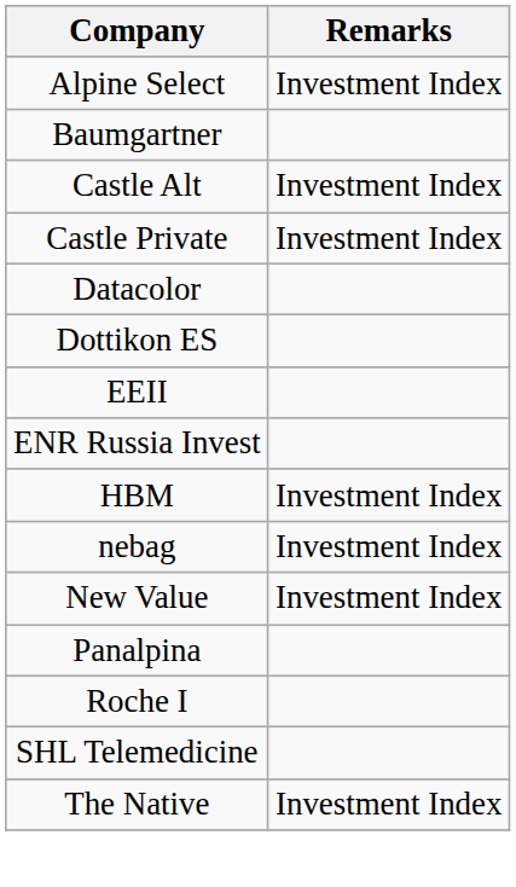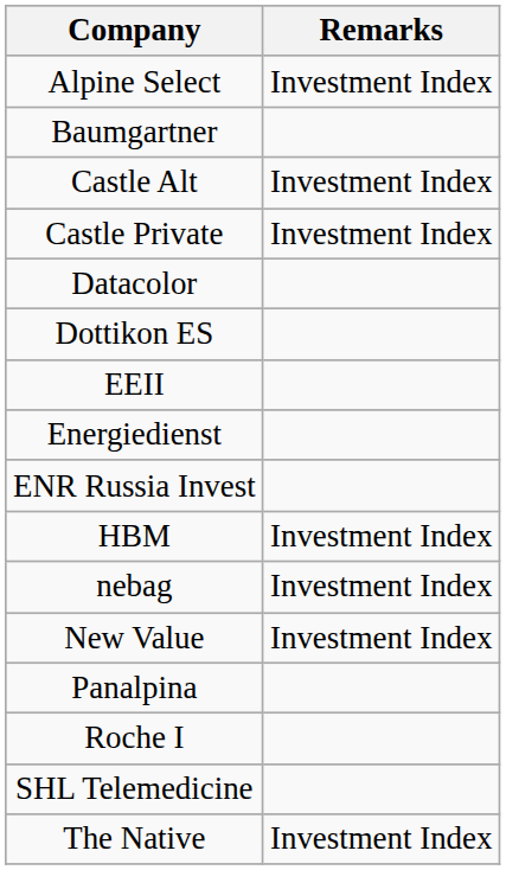 <table class="wikitable sortable" style="text-align: center;" cellpadding=2 cellspacing=2>
 <tr>
 <th>Company</th>
 <th>Remarks</th>
 </tr>
 <tr>
 <td>Alpine Select</td>
 <td>Investment Index</td>
 </tr>
 <tr>
 <td>Baumgartner</td>
 <td></td>
 </tr>
 <tr>
 <td>Castle Alt</td>
 <td>Investment Index</td>
 </tr>
 <tr>
 <td>Castle Private</td>
 <td>Investment Index</td>
 </tr>
 <tr>
 <td>Datacolor</td>
 <td></td>
 </tr>
 <tr>
 <td>Dottikon ES</td>
 <td></td>
 </tr>
 <tr>
 <td>EEII</td>
+<td></td>
+</tr>
+<tr>
+<td>Energiedienst</td>
 <td></td>
 </tr>
 <tr>
 <td>ENR Russia Invest</td>
 <td></td>
 </tr>
 <tr>
 <td>HBM</td>
 <td>Investment Index</td>
 </tr>
 <tr>
 <td>nebag</td>
 <td>Investment Index</td>
 </tr>
 <tr>
 <td>New Value</td>
 <td>Investment Index</td>
 </tr>
 <tr>
 <td>Panalpina</td>
 <td></td>
 </tr>
 <tr>
 <td>Roche I</td>
 <td></td>
 </tr>
 <tr>
 <td>SHL Telemedicine</td>
 <td></td>
 </tr>
 <tr>
 <td>The Native</td>
 <td>Investment Index</td>
 </tr>
 </table>
